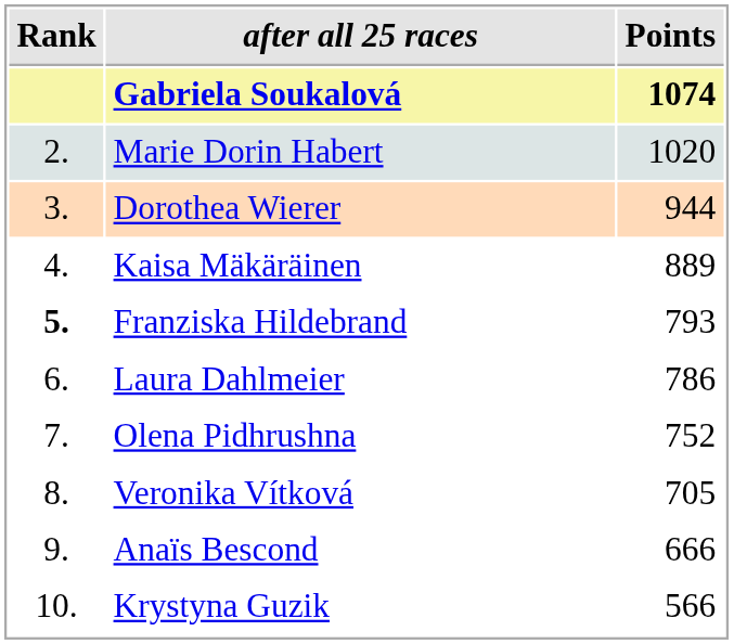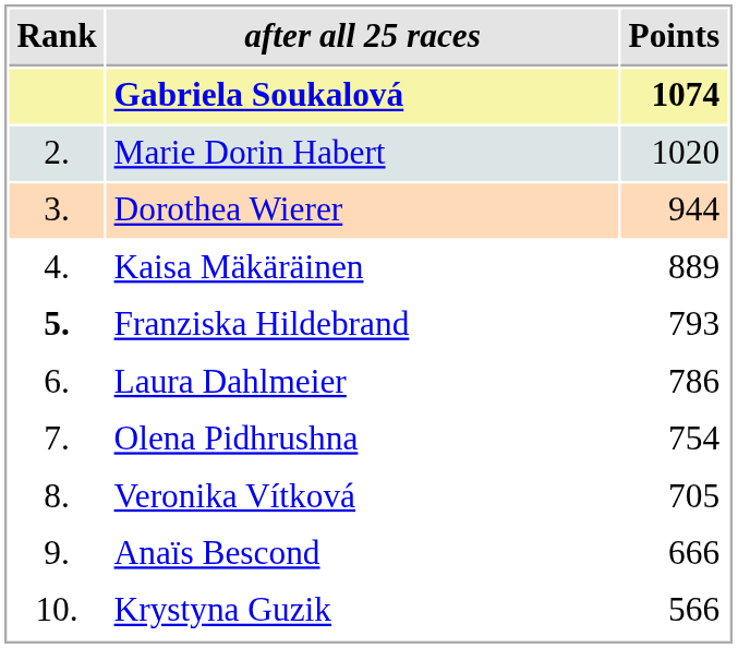 <table cellspacing="1" cellpadding="3" style="border:1px solid #aaa; font-size:86%;">
 <tr style="background:#e4e4e4;">
 <th style="border-bottom:1px solid #aaa; width:10px;">Rank</th>
 <th style="border-bottom:1px solid #aaa; width:200px; white-space:nowrap;"><em>after all 25 races</em></th>
 <th style="border-bottom:1px solid #aaa; width:20px;">Points</th>
 </tr>
 <tr style="background:#f7f6a8;">
 <td style="text-align:center"></td>
 <td> <strong><a href='#'>Gabriela Soukalová</a></strong></td>
 <td style="text-align:right"><strong>1074</strong></td>
 </tr>
 <tr style="background:#dce5e5;">
 <td style="text-align:center">2.</td>
 <td> <a href='#'>Marie Dorin Habert</a></td>
 <td style="text-align:right">1020</td>
 </tr>
 <tr style="background:#ffdab9;">
 <td style="text-align:center">3.</td>
 <td> <a href='#'>Dorothea Wierer</a></td>
 <td style="text-align:right">944</td>
 </tr>
 <tr>
 <td style="text-align:center">4.</td>
 <td> <a href='#'>Kaisa Mäkäräinen</a></td>
 <td style="text-align:right">889</td>
 </tr>
 <tr>
 <td style="text-align:center"><strong>5.</strong></td>
 <td> <a href='#'>Franziska Hildebrand</a></td>
 <td style="text-align:right">793</td>
 </tr>
 <tr>
 <td style="text-align:center">6.</td>
 <td> <a href='#'>Laura Dahlmeier</a></td>
 <td style="text-align:right">786</td>
 </tr>
 <tr>
 <td style="text-align:center">7.</td>
 <td> <a href='#'>Olena Pidhrushna</a></td>
-<td style="text-align:right">752</td>
+<td style="text-align:right">754</td>
 </tr>
 <tr>
 <td style="text-align:center">8.</td>
 <td> <a href='#'>Veronika Vítková</a></td>
 <td style="text-align:right">705</td>
 </tr>
 <tr>
 <td style="text-align:center">9.</td>
 <td> <a href='#'>Anaïs Bescond</a></td>
 <td style="text-align:right">666</td>
 </tr>
 <tr>
 <td style="text-align:center">10.</td>
 <td> <a href='#'>Krystyna Guzik</a></td>
 <td style="text-align:right">566</td>
 </tr>
 </table>
